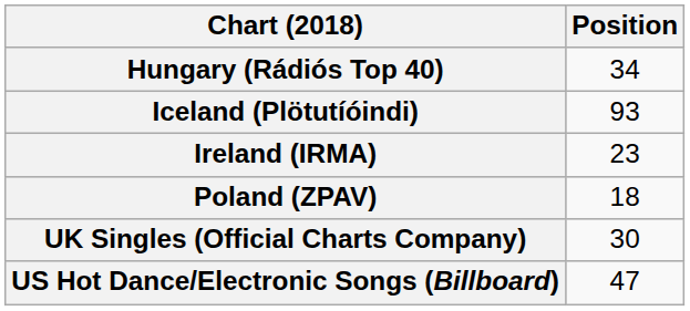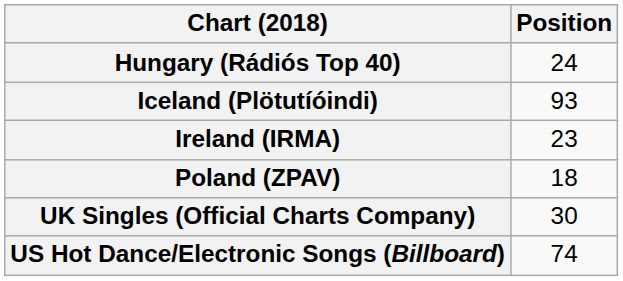 <table class="wikitable sortable plainrowheaders" style="text-align:center">
 <tr>
 <th scope="col">Chart (2018)</th>
 <th scope="col">Position</th>
 </tr>
 <tr>
 <th scope="row">Hungary (Rádiós Top 40)</th>
-<td>34</td>
+<td>24</td>
 </tr>
 <tr>
 <th scope="row">Iceland (Plötutíóindi)</th>
 <td>93</td>
 </tr>
 <tr>
 <th scope="row">Ireland (IRMA)</th>
 <td>23</td>
 </tr>
 <tr>
 <th scope="row">Poland (ZPAV)</th>
 <td>18</td>
 </tr>
 <tr>
 <th scope="row">UK Singles (Official Charts Company)</th>
 <td>30</td>
 </tr>
 <tr>
 <th scope="row">US Hot Dance/Electronic Songs (<em>Billboard</em>)</th>
-<td>47</td>
+<td>74</td>
 </tr>
 </table>
